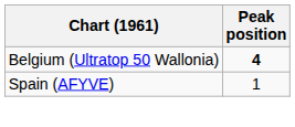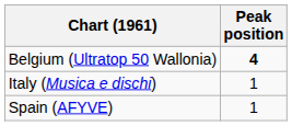 <table class="wikitable sortable">
 <tr>
 <th align="left">Chart (1961)</th>
 <th align="left">Peak<br>position</th>
 </tr>
 <tr>
 <td align="left">Belgium (<a href='#'>Ultratop 50</a> Wallonia)</td>
 <td align="center"><strong>4</strong></td>
 </tr>
 <tr>
+<td align="left">Italy (<em><a href='#'>Musica e dischi</a></em>)</td>
+<td align="center">1</td>
+</tr>
+<tr>
 <td align="left">Spain (<a href='#'>AFYVE</a>)</td>
 <td align="center">1</td>
 </tr>
 </table>
